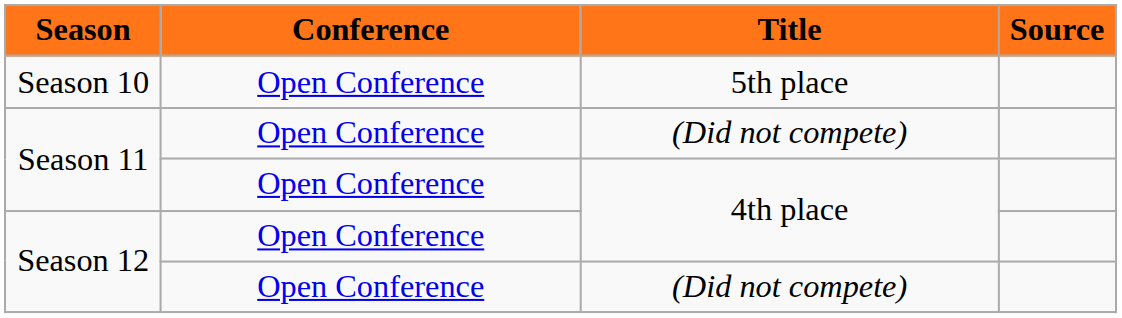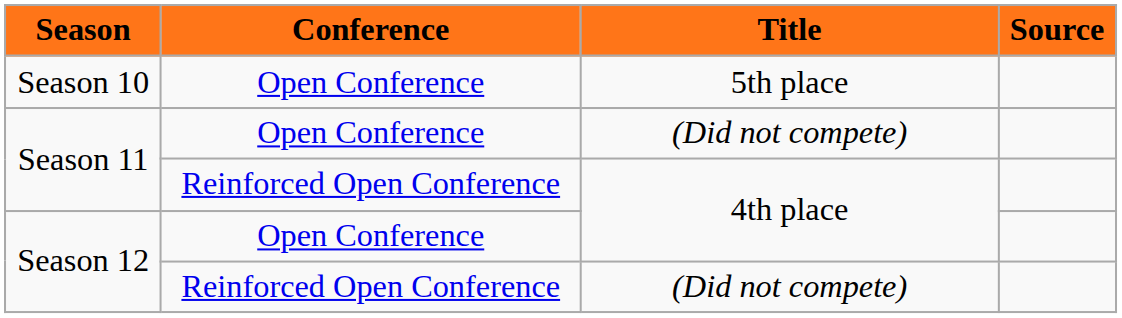 <table class="wikitable">
 <tr>
 <th width=70px style="background: #FF7518; color: Black; text-align: center"><strong>Season</strong></th>
 <th width=200px style="background: #FF7518; color: Black; text-align: center"><strong>Conference</strong></th>
 <th width=200px style="background: #FF7518; color: Black"><strong>Title</strong></th>
 <th width=50px style="background: #FF7518; color: Black"><strong>Source</strong></th>
 </tr>
 <tr align=center>
 <td>Season 10</td>
 <td><a href='#'>Open Conference</a></td>
 <td>5th place</td>
 <td></td>
 </tr>
 <tr align=center>
 <td rowspan=2>Season 11</td>
 <td><a href='#'>Open Conference</a></td>
 <td><em>(Did not compete)</em></td>
 <td></td>
 </tr>
 <tr align=center>
-<td><a href='#'>Open Conference</a></td>
+<td><a href='#'>Reinforced Open Conference</a></td>
 <td rowspan=2>4th place</td>
 <td></td>
 </tr>
 <tr align=center>
 <td rowspan=2>Season 12</td>
 <td><a href='#'>Open Conference</a></td>
 <td></td>
 </tr>
 <tr align=center>
-<td><a href='#'>Open Conference</a></td>
+<td><a href='#'>Reinforced Open Conference</a></td>
 <td><em>(Did not compete)</em></td>
 <td></td>
 </tr>
 </table>
